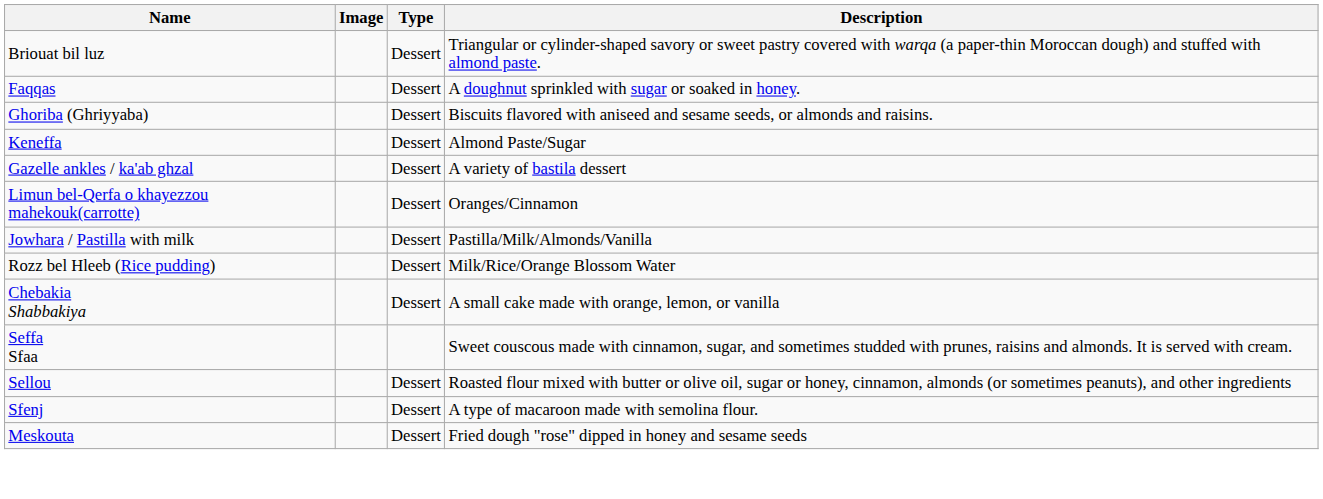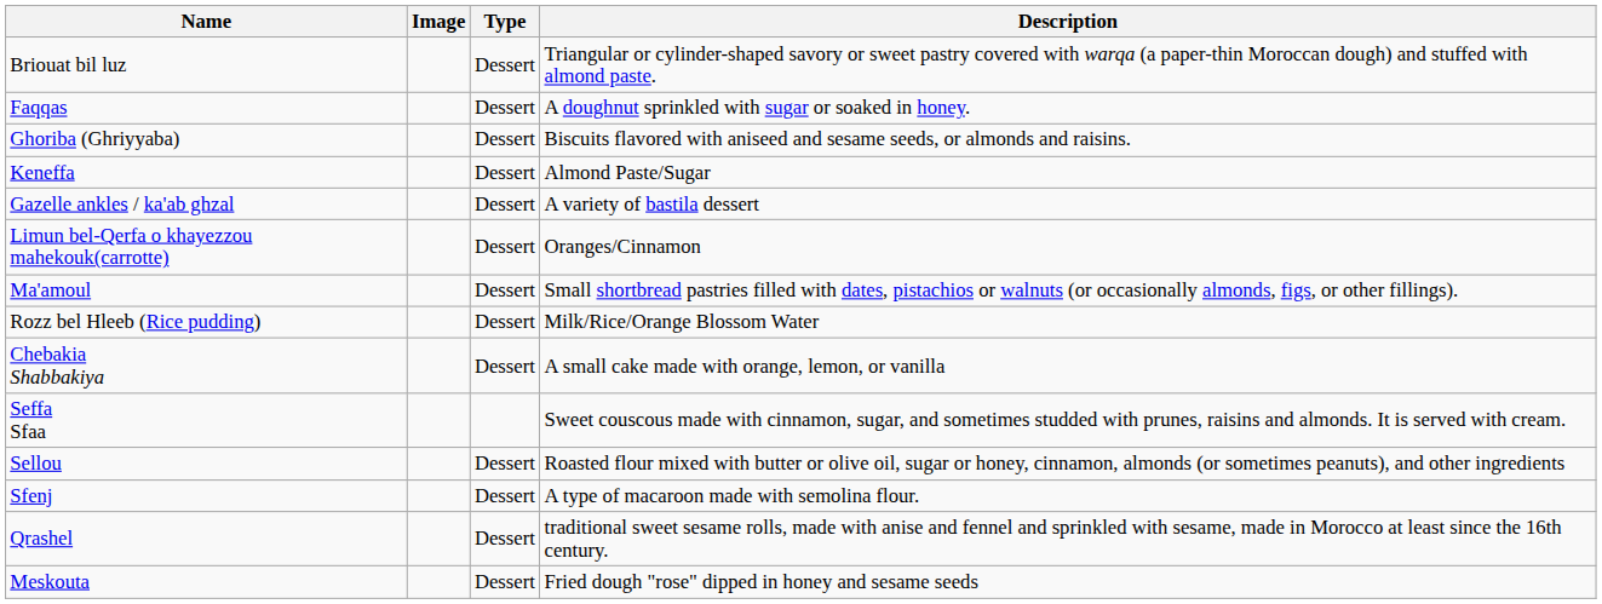 <table class="wikitable sortable" border="1" width="100%">
 <tr>
 <th>Name</th>
 <th>Image</th>
 <th>Type</th>
 <th>Description</th>
 </tr>
 <tr>
 <td>Briouat bil luz</td>
 <td></td>
 <td>Dessert</td>
 <td>Triangular or cylinder-shaped savory or sweet pastry covered with <em>warqa</em> (a paper-thin Moroccan dough) and stuffed with <a href='#'>almond paste</a>.</td>
 </tr>
 <tr>
 <td><a href='#'>Faqqas</a></td>
 <td></td>
 <td>Dessert</td>
 <td>A <a href='#'>doughnut</a> sprinkled with <a href='#'>sugar</a> or soaked in <a href='#'>honey</a>.</td>
 </tr>
 <tr>
 <td><a href='#'>Ghoriba</a> (Ghriyyaba)</td>
 <td></td>
 <td>Dessert</td>
 <td>Biscuits flavored with aniseed and sesame seeds, or almonds and raisins.</td>
 </tr>
 <tr>
 <td><a href='#'>Keneffa</a></td>
 <td></td>
 <td>Dessert</td>
 <td>Almond Paste/Sugar</td>
 </tr>
 <tr>
 <td><a href='#'>Gazelle ankles</a> / <a href='#'>ka'ab ghzal</a></td>
 <td></td>
 <td>Dessert</td>
 <td>A variety of <a href='#'>bastila</a> dessert</td>
 </tr>
 <tr>
 <td><a href='#'>Limun bel-Qerfa o khayezzou mahekouk(carrotte)</a></td>
 <td></td>
 <td>Dessert</td>
 <td>Oranges/Cinnamon</td>
 </tr>
 <tr>
-<td><a href='#'>Jowhara</a> / <a href='#'>Pastilla</a> with milk</td>
+<td><a href='#'>Ma'amoul</a></td>
 <td></td>
 <td>Dessert</td>
-<td>Pastilla/Milk/Almonds/Vanilla</td>
+<td>Small <a href='#'>shortbread</a> pastries filled with <a href='#'>dates</a>, <a href='#'>pistachios</a> or <a href='#'>walnuts</a> (or occasionally <a href='#'>almonds</a>, <a href='#'>figs</a>, or other fillings).</td>
 </tr>
 <tr>
 <td>Rozz bel Hleeb (<a href='#'>Rice pudding</a>)</td>
 <td></td>
 <td>Dessert</td>
 <td>Milk/Rice/Orange Blossom Water</td>
 </tr>
 <tr>
 <td><a href='#'>Chebakia</a><br><em>Shabbakiya</em></td>
 <td></td>
 <td>Dessert</td>
 <td>A small cake made with orange, lemon, or vanilla</td>
 </tr>
 <tr>
 <td><a href='#'>Seffa</a><br>Sfaa</td>
 <td></td>
 <td></td>
 <td>Sweet couscous made with cinnamon, sugar, and sometimes studded with prunes, raisins and almonds. It is served with cream.</td>
 </tr>
 <tr>
 <td><a href='#'>Sellou</a></td>
 <td></td>
 <td>Dessert</td>
 <td>Roasted flour mixed with butter or olive oil, sugar or honey, cinnamon, almonds (or sometimes peanuts), and other ingredients</td>
 </tr>
 <tr>
 <td><a href='#'>Sfenj</a></td>
 <td></td>
 <td>Dessert</td>
 <td>A type of macaroon made with semolina flour.</td>
 </tr>
 <tr>
+<td><a href='#'>Qrashel</a></td>
+<td></td>
+<td>Dessert</td>
+<td>traditional sweet sesame rolls, made with anise and fennel and sprinkled with sesame, made in Morocco at least since the 16th century.</td>
+</tr>
+<tr>
 <td><a href='#'>Meskouta</a></td>
 <td></td>
 <td>Dessert</td>
 <td>Fried dough "rose" dipped in honey and sesame seeds</td>
 </tr>
 </table>
